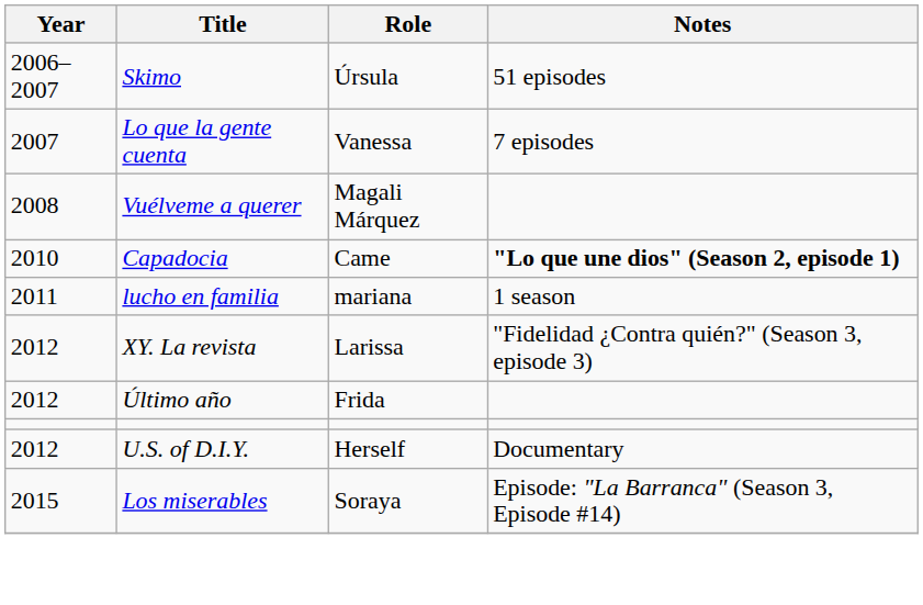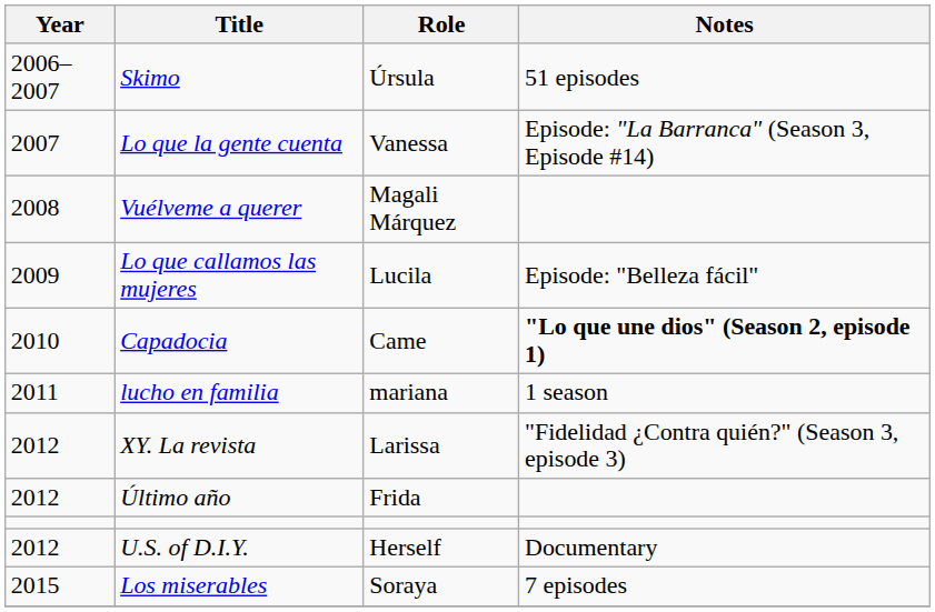 <table class="wikitable">
 <tr>
 <th>Year</th>
 <th>Title</th>
 <th>Role</th>
 <th>Notes</th>
 </tr>
 <tr>
 <td>2006–2007</td>
 <td><em><a href='#'>Skimo</a></em></td>
 <td>Úrsula</td>
 <td>51 episodes</td>
 </tr>
 <tr>
 <td>2007</td>
 <td><em><a href='#'>Lo que la gente cuenta</a></em></td>
 <td>Vanessa</td>
-<td>7 episodes</td>
+<td>Episode: <em>"La Barranca"</em> (Season 3, Episode #14)</td>
 </tr>
 <tr>
 <td>2008</td>
 <td><em><a href='#'>Vuélveme a querer</a></em></td>
 <td>Magali Márquez</td>
 <td></td>
+</tr>
+<tr>
+<td>2009</td>
+<td><em><a href='#'>Lo que callamos las mujeres</a></em></td>
+<td>Lucila</td>
+<td>Episode: "Belleza fácil"</td>
 </tr>
 <tr>
 <td>2010</td>
 <td><em><a href='#'>Capadocia</a></em></td>
 <td>Came</td>
 <td><strong>"Lo que une dios" (Season 2, episode 1)</strong></td>
 </tr>
 <tr>
 <td>2011</td>
 <td><em><a href='#'>lucho en familia</a></em></td>
 <td>mariana</td>
 <td>1 season</td>
 </tr>
 <tr>
 <td>2012</td>
 <td><em>XY. La revista</em></td>
 <td>Larissa</td>
 <td>"Fidelidad ¿Contra quién?" (Season 3, episode 3)</td>
 </tr>
 <tr>
 <td>2012</td>
 <td><em>Último año</em></td>
 <td>Frida</td>
 <td></td>
 </tr>
 <tr>
 <td></td>
 <td></td>
 <td></td>
 <td></td>
 </tr>
 <tr>
 <td>2012</td>
 <td><em>U.S. of D.I.Y.</em></td>
 <td>Herself</td>
 <td>Documentary</td>
 </tr>
 <tr | 2014 || >
 <td>2015</td>
 <td><em><a href='#'>Los miserables</a></em></td>
 <td>Soraya</td>
-<td>Episode: <em>"La Barranca"</em> (Season 3, Episode #14)</td>
+<td>7 episodes</td>
 </tr>
 <tr>
 </tr>
 </table>
